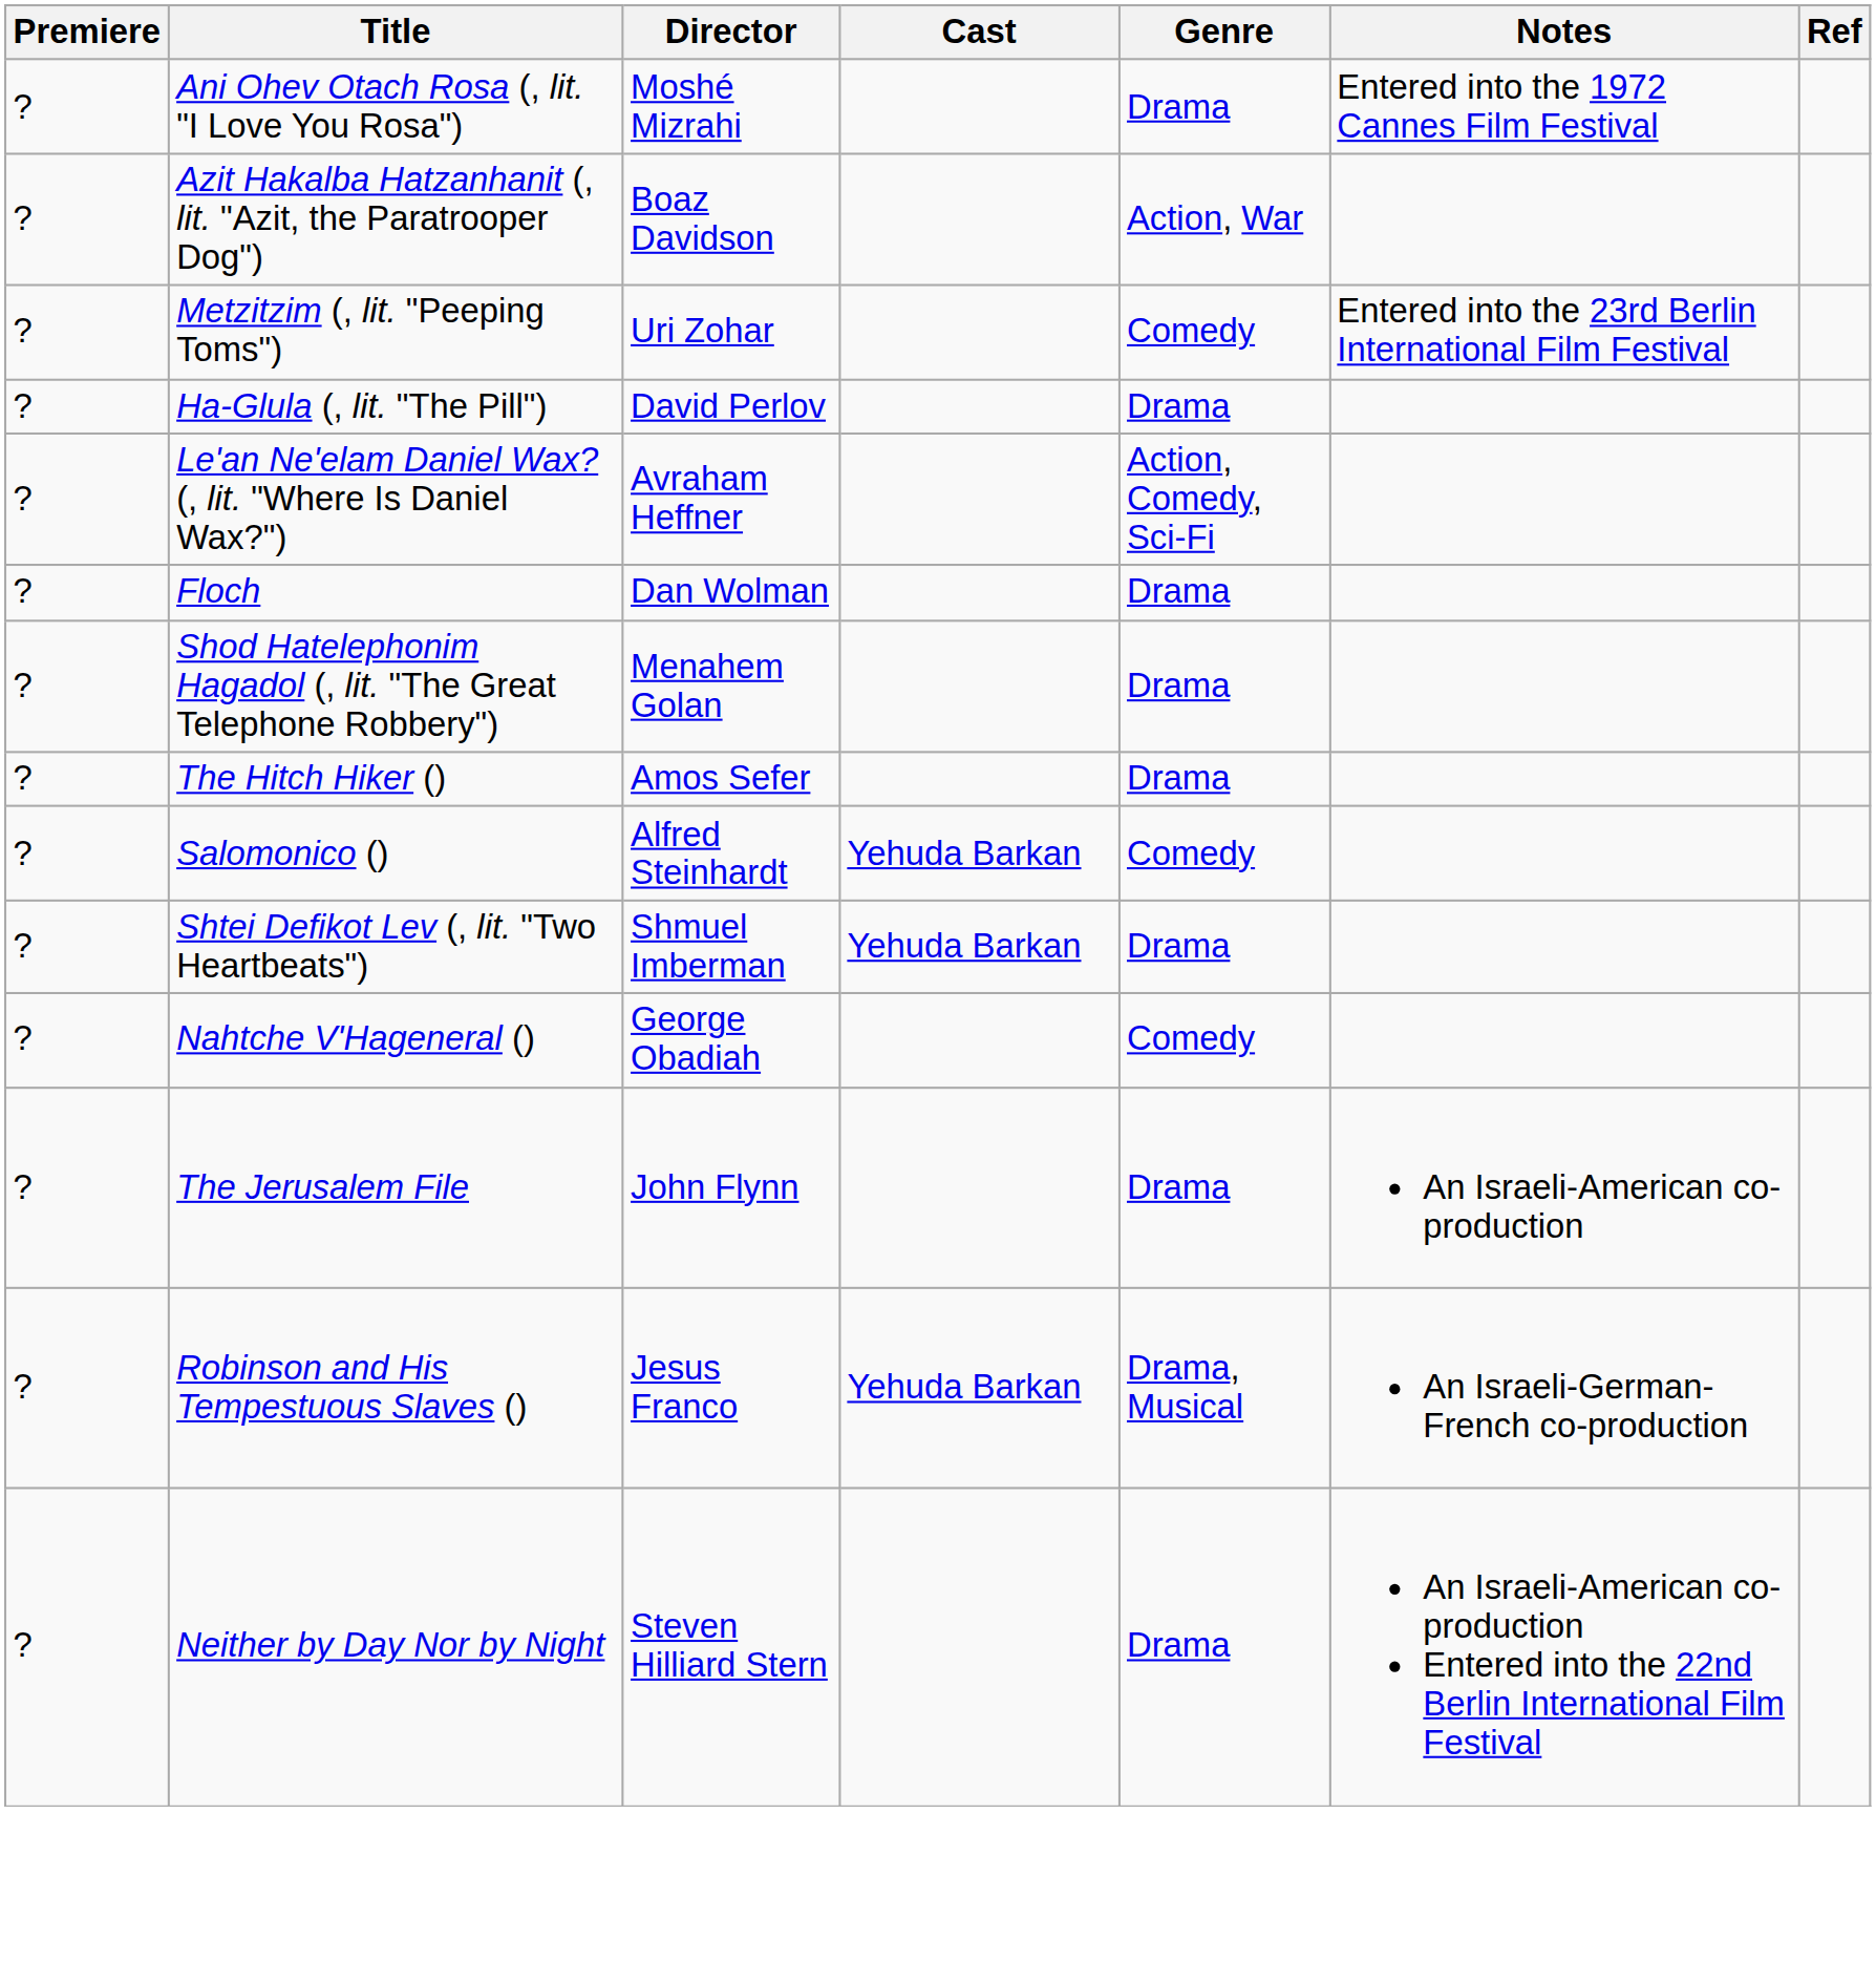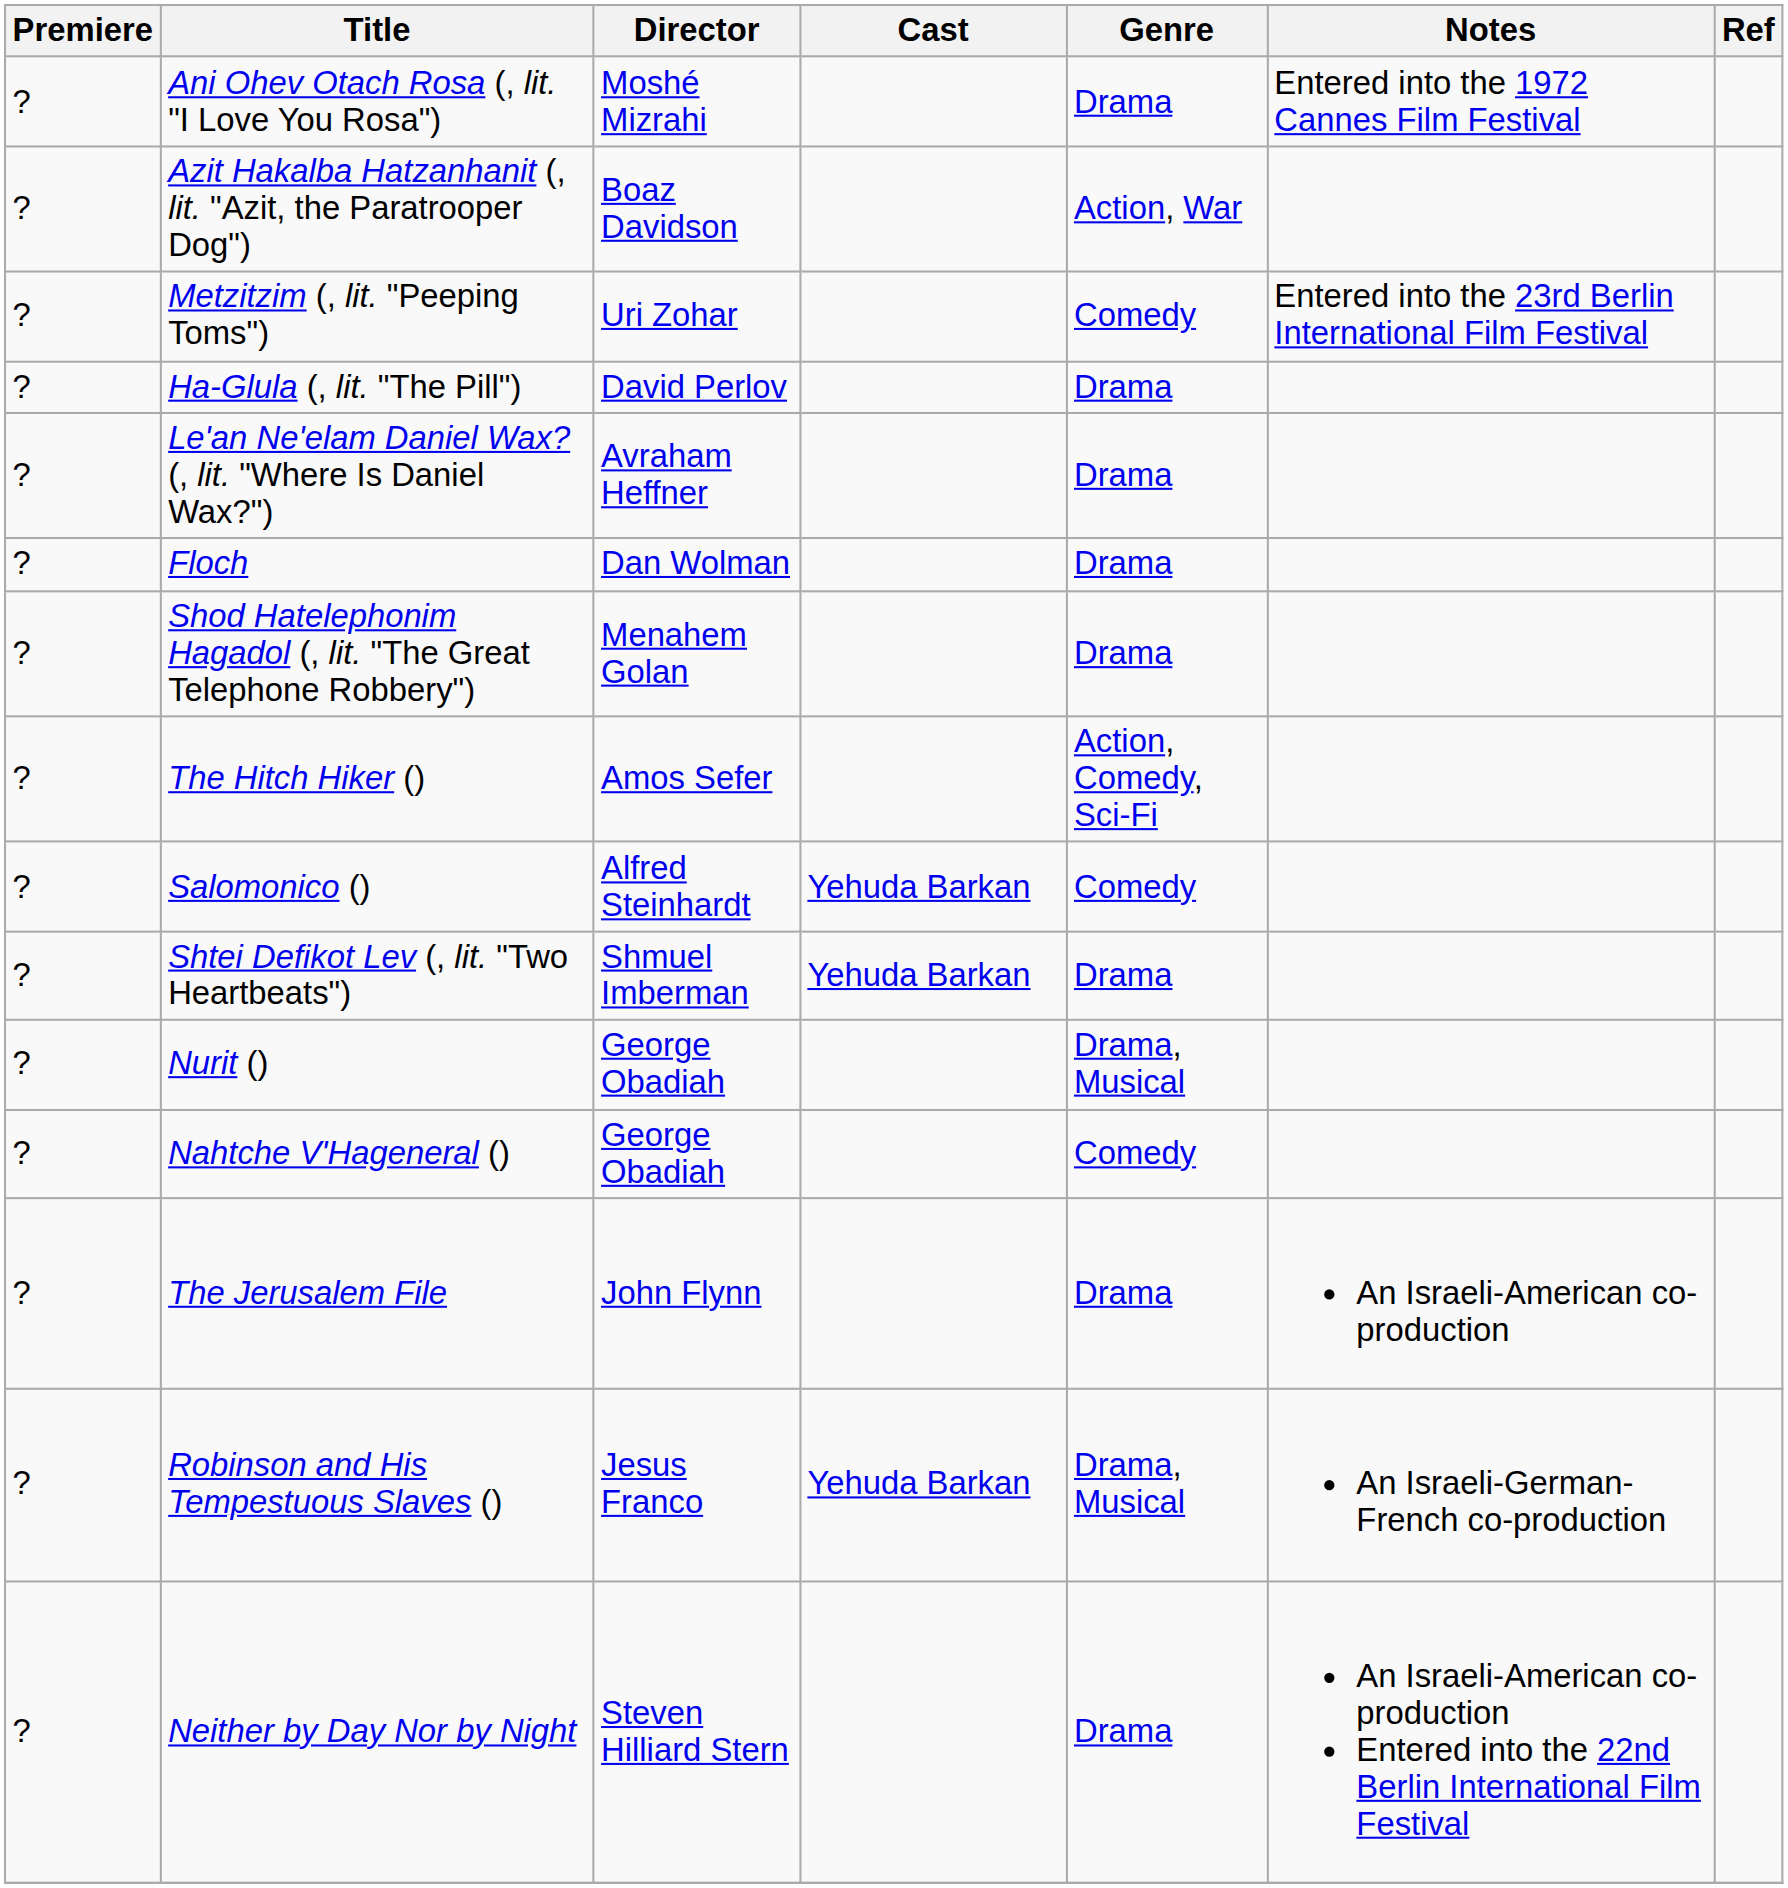 <table class="wikitable">
 <tr>
 <th>Premiere</th>
 <th>Title</th>
 <th>Director</th>
 <th width=15%>Cast</th>
 <th>Genre</th>
 <th>Notes</th>
 <th>Ref</th>
 </tr>
 <tr>
 <td>?</td>
 <td><em><a href='#'>Ani Ohev Otach Rosa</a></em> (, <em>lit.</em> "I Love You Rosa")</td>
 <td><a href='#'>Moshé Mizrahi</a></td>
 <td></td>
 <td><a href='#'>Drama</a></td>
 <td>Entered into the <a href='#'>1972 Cannes Film Festival</a></td>
 <td></td>
 </tr>
 <tr>
 <td>?</td>
 <td><em><a href='#'>Azit Hakalba Hatzanhanit</a></em> (, <em>lit.</em> "Azit, the Paratrooper Dog")</td>
 <td><a href='#'>Boaz Davidson</a></td>
 <td></td>
 <td><a href='#'>Action</a>, <a href='#'>War</a></td>
 <td></td>
 <td></td>
 </tr>
 <tr>
 <td>?</td>
 <td><em><a href='#'>Metzitzim</a></em> (, <em>lit.</em> "Peeping Toms")</td>
 <td><a href='#'>Uri Zohar</a></td>
 <td></td>
 <td><a href='#'>Comedy</a></td>
 <td>Entered into the <a href='#'>23rd Berlin International Film Festival</a></td>
 <td></td>
 </tr>
 <tr>
 <td>?</td>
 <td><em><a href='#'>Ha-Glula</a></em> (, <em>lit.</em> "The Pill")</td>
 <td><a href='#'>David Perlov</a></td>
 <td></td>
 <td><a href='#'>Drama</a></td>
 <td></td>
 <td></td>
 </tr>
 <tr>
 <td>?</td>
 <td><em><a href='#'>Le'an Ne'elam Daniel Wax?</a></em> (, <em>lit.</em> "Where Is Daniel Wax?")</td>
 <td><a href='#'>Avraham Heffner</a></td>
 <td></td>
-<td><a href='#'>Action</a>, <a href='#'>Comedy</a>, <a href='#'>Sci-Fi</a></td>
+<td><a href='#'>Drama</a></td>
 <td></td>
 <td></td>
 </tr>
 <tr>
 <td>?</td>
 <td><em><a href='#'>Floch</a></em></td>
 <td><a href='#'>Dan Wolman</a></td>
 <td></td>
 <td><a href='#'>Drama</a></td>
 <td></td>
 <td></td>
 </tr>
 <tr>
 <td>?</td>
 <td><em><a href='#'>Shod Hatelephonim Hagadol</a></em> (, <em>lit.</em> "The Great Telephone Robbery")</td>
 <td><a href='#'>Menahem Golan</a></td>
 <td></td>
 <td><a href='#'>Drama</a></td>
 <td></td>
 <td></td>
 </tr>
 <tr>
 <td>?</td>
 <td><em><a href='#'>The Hitch Hiker</a></em> ()</td>
 <td><a href='#'>Amos Sefer</a></td>
 <td></td>
-<td><a href='#'>Drama</a></td>
+<td><a href='#'>Action</a>, <a href='#'>Comedy</a>, <a href='#'>Sci-Fi</a></td>
 <td></td>
 <td></td>
 </tr>
 <tr>
 <td>?</td>
 <td><em><a href='#'>Salomonico</a></em> ()</td>
 <td><a href='#'>Alfred Steinhardt</a></td>
 <td><a href='#'>Yehuda Barkan</a></td>
 <td><a href='#'>Comedy</a></td>
 <td></td>
 <td></td>
 </tr>
 <tr>
 <td>?</td>
 <td><em><a href='#'>Shtei Defikot Lev</a></em> (, <em>lit.</em> "Two Heartbeats")</td>
 <td><a href='#'>Shmuel Imberman</a></td>
 <td><a href='#'>Yehuda Barkan</a></td>
 <td><a href='#'>Drama</a></td>
+<td></td>
+<td></td>
+</tr>
+<tr>
+<td>?</td>
+<td><em><a href='#'>Nurit</a></em> ()</td>
+<td><a href='#'>George Obadiah</a></td>
+<td></td>
+<td><a href='#'>Drama</a>, <a href='#'>Musical</a></td>
 <td></td>
 <td></td>
 </tr>
 <tr>
 <td>?</td>
 <td><em><a href='#'>Nahtche V'Hageneral</a></em> ()</td>
 <td><a href='#'>George Obadiah</a></td>
 <td></td>
 <td><a href='#'>Comedy</a></td>
 <td></td>
 <td></td>
 </tr>
 <tr>
 <td>?</td>
 <td><em><a href='#'>The Jerusalem File</a></em></td>
 <td><a href='#'>John Flynn</a></td>
 <td></td>
 <td><a href='#'>Drama</a></td>
 <td><br><ul><li>An Israeli-American co-production</li></ul></td>
 <td></td>
 </tr>
 <tr>
 <td>?</td>
 <td><em><a href='#'>Robinson and His Tempestuous Slaves</a></em> ()</td>
 <td><a href='#'>Jesus Franco</a></td>
 <td><a href='#'>Yehuda Barkan</a></td>
 <td><a href='#'>Drama</a>, <a href='#'>Musical</a></td>
 <td><br><ul><li>An Israeli-German-French co-production</li></ul></td>
 <td></td>
 </tr>
 <tr>
 <td>?</td>
 <td><em><a href='#'>Neither by Day Nor by Night</a></em></td>
 <td><a href='#'>Steven Hilliard Stern</a></td>
 <td></td>
 <td><a href='#'>Drama</a></td>
 <td><br><ul><li>An Israeli-American co-production</li><li>Entered into the <a href='#'>22nd Berlin International Film Festival</a></li></ul></td>
 <td></td>
 </tr>
 <tr>
 </tr>
 </table>
